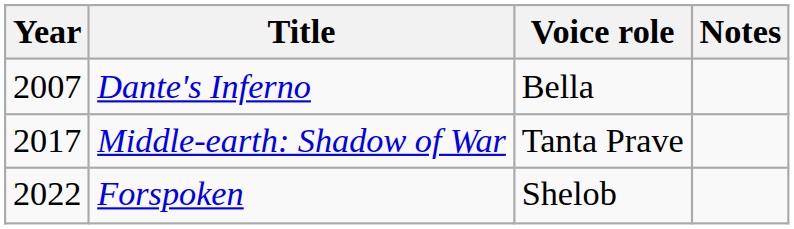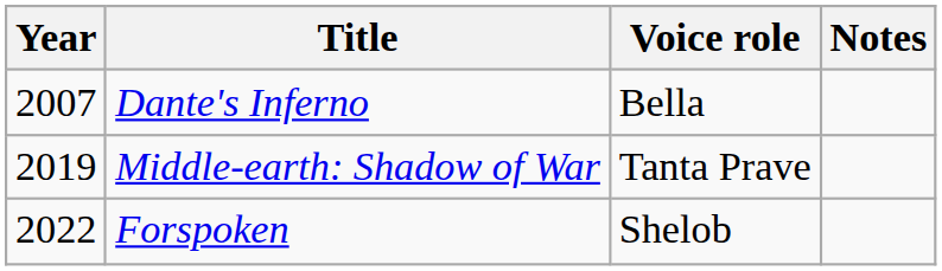 <table class="wikitable sortable">
 <tr>
 <th>Year</th>
 <th>Title</th>
 <th>Voice role</th>
 <th>Notes</th>
 </tr>
 <tr>
 <td>2007</td>
 <td><em><a href='#'>Dante's Inferno</a></em></td>
 <td>Bella</td>
 <td></td>
 </tr>
 <tr>
-<td>2017</td>
+<td>2019</td>
 <td><em><a href='#'>Middle-earth: Shadow of War</a></em></td>
 <td>Tanta Prave</td>
 <td></td>
 </tr>
 <tr>
 <td>2022</td>
 <td><em><a href='#'>Forspoken</a></em></td>
 <td>Shelob</td>
 <td></td>
 </tr>
 </table>
